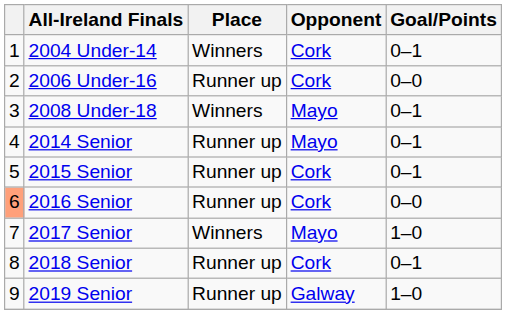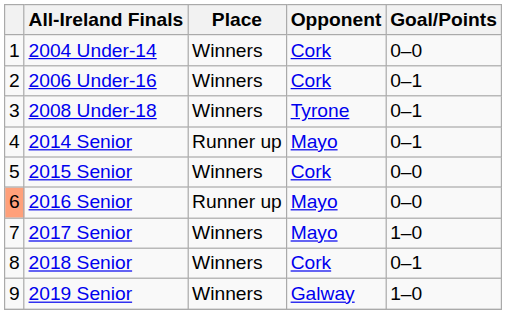 <table class="wikitable collapsible">
 <tr>
 <th></th>
 <th>All-Ireland Finals</th>
 <th>Place</th>
 <th>Opponent</th>
 <th>Goal/Points</th>
 </tr>
 <tr>
 <td>1</td>
 <td><a href='#'>2004 Under-14</a></td>
 <td>Winners</td>
 <td><a href='#'>Cork</a></td>
-<td>0–1</td>
+<td>0–0</td>
 </tr>
 <tr>
 <td>2</td>
 <td><a href='#'>2006 Under-16</a></td>
-<td>Runner up</td>
+<td>Winners</td>
 <td><a href='#'>Cork</a></td>
-<td>0–0</td>
+<td>0–1</td>
 </tr>
 <tr>
 <td>3</td>
 <td><a href='#'>2008 Under-18</a></td>
 <td>Winners</td>
-<td><a href='#'>Mayo</a></td>
+<td><a href='#'>Tyrone</a></td>
 <td>0–1</td>
 </tr>
 <tr>
 <td>4</td>
 <td><a href='#'>2014 Senior</a></td>
 <td>Runner up</td>
 <td><a href='#'>Mayo</a></td>
 <td>0–1</td>
 </tr>
 <tr>
 <td>5</td>
 <td><a href='#'>2015 Senior</a></td>
-<td>Runner up</td>
+<td>Winners</td>
 <td><a href='#'>Cork</a></td>
-<td>0–1</td>
+<td>0–0</td>
 </tr>
 <tr>
 <td style="background: lightsalmon;">6</td>
 <td><a href='#'>2016 Senior</a></td>
 <td>Runner up</td>
-<td><a href='#'>Cork</a></td>
+<td><a href='#'>Mayo</a></td>
 <td>0–0</td>
 </tr>
 <tr>
 <td>7</td>
 <td><a href='#'>2017 Senior</a></td>
 <td>Winners</td>
 <td><a href='#'>Mayo</a></td>
 <td>1–0</td>
 </tr>
 <tr>
 <td>8</td>
 <td><a href='#'>2018 Senior</a></td>
-<td>Runner up</td>
+<td>Winners</td>
 <td><a href='#'>Cork</a></td>
 <td>0–1</td>
 </tr>
 <tr>
 <td>9</td>
 <td><a href='#'>2019 Senior</a></td>
-<td>Runner up</td>
+<td>Winners</td>
 <td><a href='#'>Galway</a></td>
 <td>1–0</td>
 </tr>
 <tr>
 </tr>
 </table>
